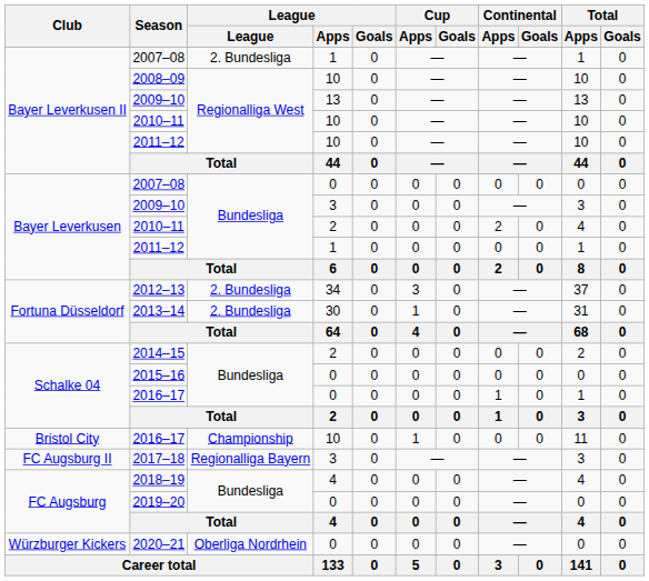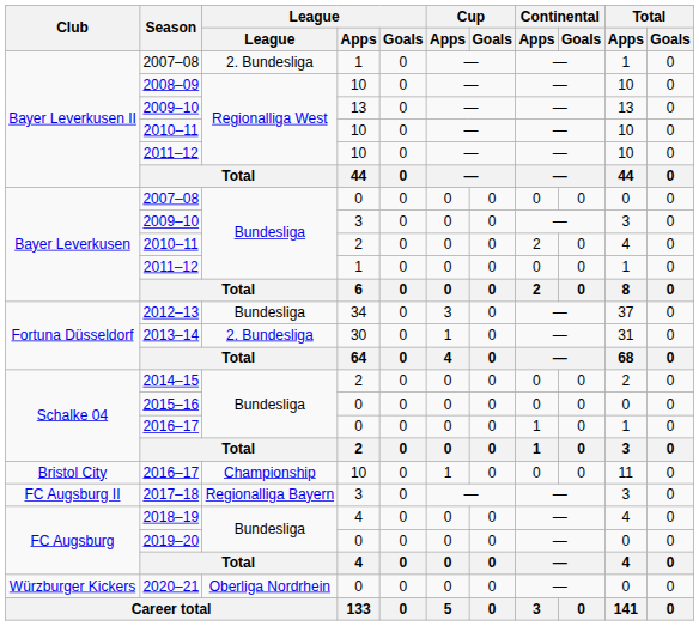 <table class="wikitable" style="text-align:center">
 <tr>
 <th rowspan="2">Club</th>
 <th rowspan="2">Season</th>
 <th colspan="3">League</th>
 <th colspan="2">Cup</th>
 <th colspan="2">Continental</th>
 <th colspan="2">Total</th>
 </tr>
 <tr>
 <th>League</th>
 <th>Apps</th>
 <th>Goals</th>
 <th>Apps</th>
 <th>Goals</th>
 <th>Apps</th>
 <th>Goals</th>
 <th>Apps</th>
 <th>Goals</th>
 </tr>
 <tr>
 <td rowspan="6"><a href='#'>Bayer Leverkusen II</a></td>
 <td>2007–08</td>
 <td>2. Bundesliga</td>
 <td>1</td>
 <td>0</td>
 <td colspan="2">—</td>
 <td colspan="2">—</td>
 <td>1</td>
 <td>0</td>
 </tr>
 <tr>
 <td><a href='#'>2008–09</a></td>
 <td rowspan="4"><a href='#'>Regionalliga West</a></td>
 <td>10</td>
 <td>0</td>
 <td colspan="2">—</td>
 <td colspan="2">—</td>
 <td>10</td>
 <td>0</td>
 </tr>
 <tr>
 <td><a href='#'>2009–10</a></td>
 <td>13</td>
 <td>0</td>
 <td colspan="2">—</td>
 <td colspan="2">—</td>
 <td>13</td>
 <td>0</td>
 </tr>
 <tr>
 <td><a href='#'>2010–11</a></td>
 <td>10</td>
 <td>0</td>
 <td colspan="2">—</td>
 <td colspan="2">—</td>
 <td>10</td>
 <td>0</td>
 </tr>
 <tr>
 <td><a href='#'>2011–12</a></td>
 <td>10</td>
 <td>0</td>
 <td colspan="2">—</td>
 <td colspan="2">—</td>
 <td>10</td>
 <td>0</td>
 </tr>
 <tr>
 <th colspan="2">Total</th>
 <th>44</th>
 <th>0</th>
 <th colspan="2">—</th>
 <th colspan="2">—</th>
 <th>44</th>
 <th>0</th>
 </tr>
 <tr>
 <td rowspan="5"><a href='#'>Bayer Leverkusen</a></td>
 <td><a href='#'>2007–08</a></td>
 <td rowspan="4"><a href='#'>Bundesliga</a></td>
 <td>0</td>
 <td>0</td>
 <td>0</td>
 <td>0</td>
 <td>0</td>
 <td>0</td>
 <td>0</td>
 <td>0</td>
 </tr>
 <tr>
 <td><a href='#'>2009–10</a></td>
 <td>3</td>
 <td>0</td>
 <td>0</td>
 <td>0</td>
 <td colspan="2">—</td>
 <td>3</td>
 <td>0</td>
 </tr>
 <tr>
 <td><a href='#'>2010–11</a></td>
 <td>2</td>
 <td>0</td>
 <td>0</td>
 <td>0</td>
 <td>2</td>
 <td>0</td>
 <td>4</td>
 <td>0</td>
 </tr>
 <tr>
 <td><a href='#'>2011–12</a></td>
 <td>1</td>
 <td>0</td>
 <td>0</td>
 <td>0</td>
 <td>0</td>
 <td>0</td>
 <td>1</td>
 <td>0</td>
 </tr>
 <tr>
 <th colspan="2">Total</th>
 <th>6</th>
 <th>0</th>
 <th>0</th>
 <th>0</th>
 <th>2</th>
 <th>0</th>
 <th>8</th>
 <th>0</th>
 </tr>
 <tr>
 <td rowspan="3"><a href='#'>Fortuna Düsseldorf</a></td>
 <td><a href='#'>2012–13</a></td>
-<td><a href='#'>2. Bundesliga</a></td>
+<td>Bundesliga</td>
 <td>34</td>
 <td>0</td>
 <td>3</td>
 <td>0</td>
 <td colspan="2">—</td>
 <td>37</td>
 <td>0</td>
 </tr>
 <tr>
 <td><a href='#'>2013–14</a></td>
 <td><a href='#'>2. Bundesliga</a></td>
 <td>30</td>
 <td>0</td>
 <td>1</td>
 <td>0</td>
 <td colspan="2">—</td>
 <td>31</td>
 <td>0</td>
 </tr>
 <tr>
 <th colspan="2">Total</th>
 <th>64</th>
 <th>0</th>
 <th>4</th>
 <th>0</th>
 <th colspan="2">—</th>
 <th>68</th>
 <th>0</th>
 </tr>
 <tr>
 <td rowspan="4"><a href='#'>Schalke 04</a></td>
 <td><a href='#'>2014–15</a></td>
 <td rowspan="3">Bundesliga</td>
 <td>2</td>
 <td>0</td>
 <td>0</td>
 <td>0</td>
 <td>0</td>
 <td>0</td>
 <td>2</td>
 <td>0</td>
 </tr>
 <tr>
 <td><a href='#'>2015–16</a></td>
 <td>0</td>
 <td>0</td>
 <td>0</td>
 <td>0</td>
 <td>0</td>
 <td>0</td>
 <td>0</td>
 <td>0</td>
 </tr>
 <tr>
 <td><a href='#'>2016–17</a></td>
 <td>0</td>
 <td>0</td>
 <td>0</td>
 <td>0</td>
 <td>1</td>
 <td>0</td>
 <td>1</td>
 <td>0</td>
 </tr>
 <tr>
 <th colspan="2">Total</th>
 <th>2</th>
 <th>0</th>
 <th>0</th>
 <th>0</th>
 <th>1</th>
 <th>0</th>
 <th>3</th>
 <th>0</th>
 </tr>
 <tr>
 <td><a href='#'>Bristol City</a></td>
 <td><a href='#'>2016–17</a></td>
 <td><a href='#'>Championship</a></td>
 <td>10</td>
 <td>0</td>
 <td>1</td>
 <td>0</td>
 <td>0</td>
 <td>0</td>
 <td>11</td>
 <td>0</td>
 </tr>
 <tr>
 <td><a href='#'>FC Augsburg II</a></td>
 <td><a href='#'>2017–18</a></td>
 <td><a href='#'>Regionalliga Bayern</a></td>
 <td>3</td>
 <td>0</td>
 <td colspan="2">—</td>
 <td colspan="2">—</td>
 <td>3</td>
 <td>0</td>
 </tr>
 <tr>
 <td rowspan="3"><a href='#'>FC Augsburg</a></td>
 <td><a href='#'>2018–19</a></td>
 <td rowspan="2">Bundesliga</td>
 <td>4</td>
 <td>0</td>
 <td>0</td>
 <td>0</td>
 <td colspan="2">—</td>
 <td>4</td>
 <td>0</td>
 </tr>
 <tr>
 <td><a href='#'>2019–20</a></td>
 <td>0</td>
 <td>0</td>
 <td>0</td>
 <td>0</td>
 <td colspan="2">—</td>
 <td>0</td>
 <td>0</td>
 </tr>
 <tr>
 <th colspan="2">Total</th>
 <th>4</th>
 <th>0</th>
 <th>0</th>
 <th>0</th>
 <th colspan="2">—</th>
 <th>4</th>
 <th>0</th>
 </tr>
 <tr>
 <td><a href='#'>Würzburger Kickers</a></td>
 <td><a href='#'>2020–21</a></td>
 <td><a href='#'>Oberliga Nordrhein</a></td>
 <td>0</td>
 <td>0</td>
 <td>0</td>
 <td>0</td>
 <td colspan="2">—</td>
 <td>0</td>
 <td>0</td>
 </tr>
 <tr>
 <th colspan="3">Career total</th>
 <th>133</th>
 <th>0</th>
 <th>5</th>
 <th>0</th>
 <th>3</th>
 <th>0</th>
 <th>141</th>
 <th>0</th>
 </tr>
 </table>
